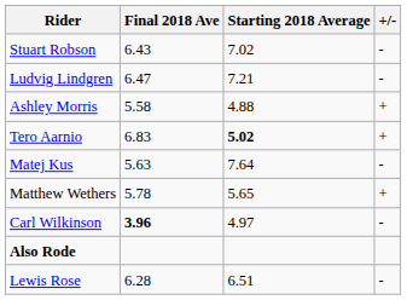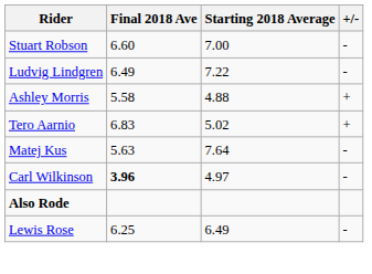 <table class="wikitable">
 <tr>
 <th><small>Rider</small></th>
 <th><small>Final 2018 Ave</small></th>
 <th><small>Starting 2018 Average</small></th>
 <th><small>+/-</small></th>
 </tr>
 <tr>
 <td><small> <a href='#'>Stuart Robson</a></small></td>
-<td><small>6.43</small></td>
-<td><small>7.02</small></td>
+<td><small>6.60</small></td>
+<td><small>7.00</small></td>
 <td><small>-</small></td>
 </tr>
 <tr>
 <td><small> <a href='#'>Ludvig Lindgren</a></small></td>
-<td><small>6.47</small></td>
-<td><small>7.21</small></td>
+<td><small>6.49</small></td>
+<td><small>7.22</small></td>
 <td><small>-</small></td>
 </tr>
 <tr>
 <td><small> <a href='#'>Ashley Morris</a></small></td>
 <td><small>5.58</small></td>
 <td><small>4.88</small></td>
 <td><small>+</small></td>
 </tr>
 <tr>
 <td><small> <a href='#'>Tero Aarnio</a></small></td>
 <td><small>6.83</small></td>
-<td><strong><small>5.02</small></strong></td>
+<td><small>5.02</small></td>
 <td><small>+</small></td>
 </tr>
 <tr>
 <td><small> <a href='#'>Matej Kus</a></small></td>
 <td><small>5.63</small></td>
 <td><small>7.64</small></td>
 <td><small>-</small></td>
-</tr>
-<tr>
-<td><small> Matthew Wethers</small></td>
-<td><small>5.78</small></td>
-<td><small>5.65</small></td>
-<td><small>+</small></td>
 </tr>
 <tr>
 <td><small>  <a href='#'>Carl Wilkinson</a></small></td>
 <td><strong><small>3.96</small></strong></td>
 <td><small>4.97</small></td>
 <td><small>-</small></td>
 </tr>
 <tr>
 <td><strong><small>Also Rode</small></strong></td>
 <td></td>
 <td></td>
 <td></td>
 </tr>
 <tr>
 <td><small> <a href='#'>Lewis Rose</a></small></td>
-<td><small>6.28</small></td>
-<td><small>6.51</small></td>
+<td><small>6.25</small></td>
+<td><small>6.49</small></td>
 <td><small>-</small></td>
 </tr>
 </table>
